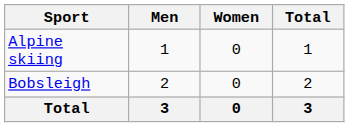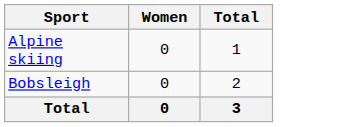 <table class="wikitable sortable" style="text-align:center;">
 <tr>
 <th width=100>Sport</th>
-<th width=55>Men</th>
 <th width=55>Women</th>
 <th width=55>Total</th>
 </tr>
 <tr>
 <td align=left><a href='#'>Alpine skiing</a></td>
-<td>1</td>
 <td>0</td>
 <td>1</td>
 </tr>
 <tr>
 <td align=left><a href='#'>Bobsleigh</a></td>
-<td>2</td>
 <td>0</td>
 <td>2</td>
 </tr>
 <tr>
 <th>Total</th>
-<th>3</th>
 <th>0</th>
 <th>3</th>
 </tr>
 </table>
